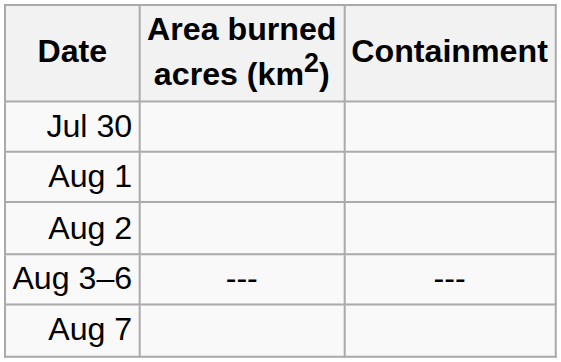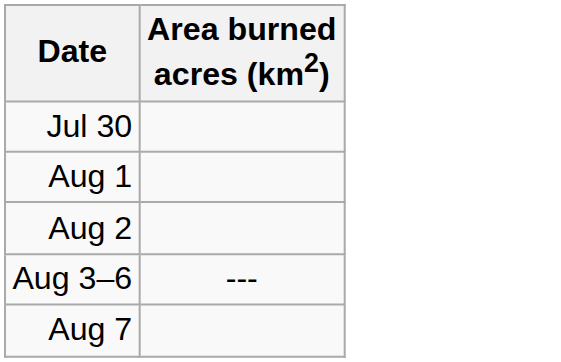 <table class="wikitable" style="text-align: right;">
 <tr>
 <th>Date</th>
 <th>Area burned<br>acres (km<sup>2</sup>)</th>
-<th>Containment</th>
 </tr>
 <tr>
 <td>Jul 30</td>
 <td></td>
-<td style="text-align: left;"></td>
 </tr>
 <tr>
 <td>Aug 1</td>
 <td></td>
-<td style="text-align: left;"></td>
 </tr>
 <tr>
 <td>Aug 2</td>
 <td></td>
-<td style="text-align: left;"></td>
 </tr>
 <tr>
 <td style="text-align: center;">Aug 3–6</td>
-<td style="text-align: center;">---</td>
 <td style="text-align: center;">---</td>
 </tr>
 <tr>
 <td>Aug 7</td>
 <td></td>
-<td style="text-align: left;"></td>
 </tr>
 </table>
